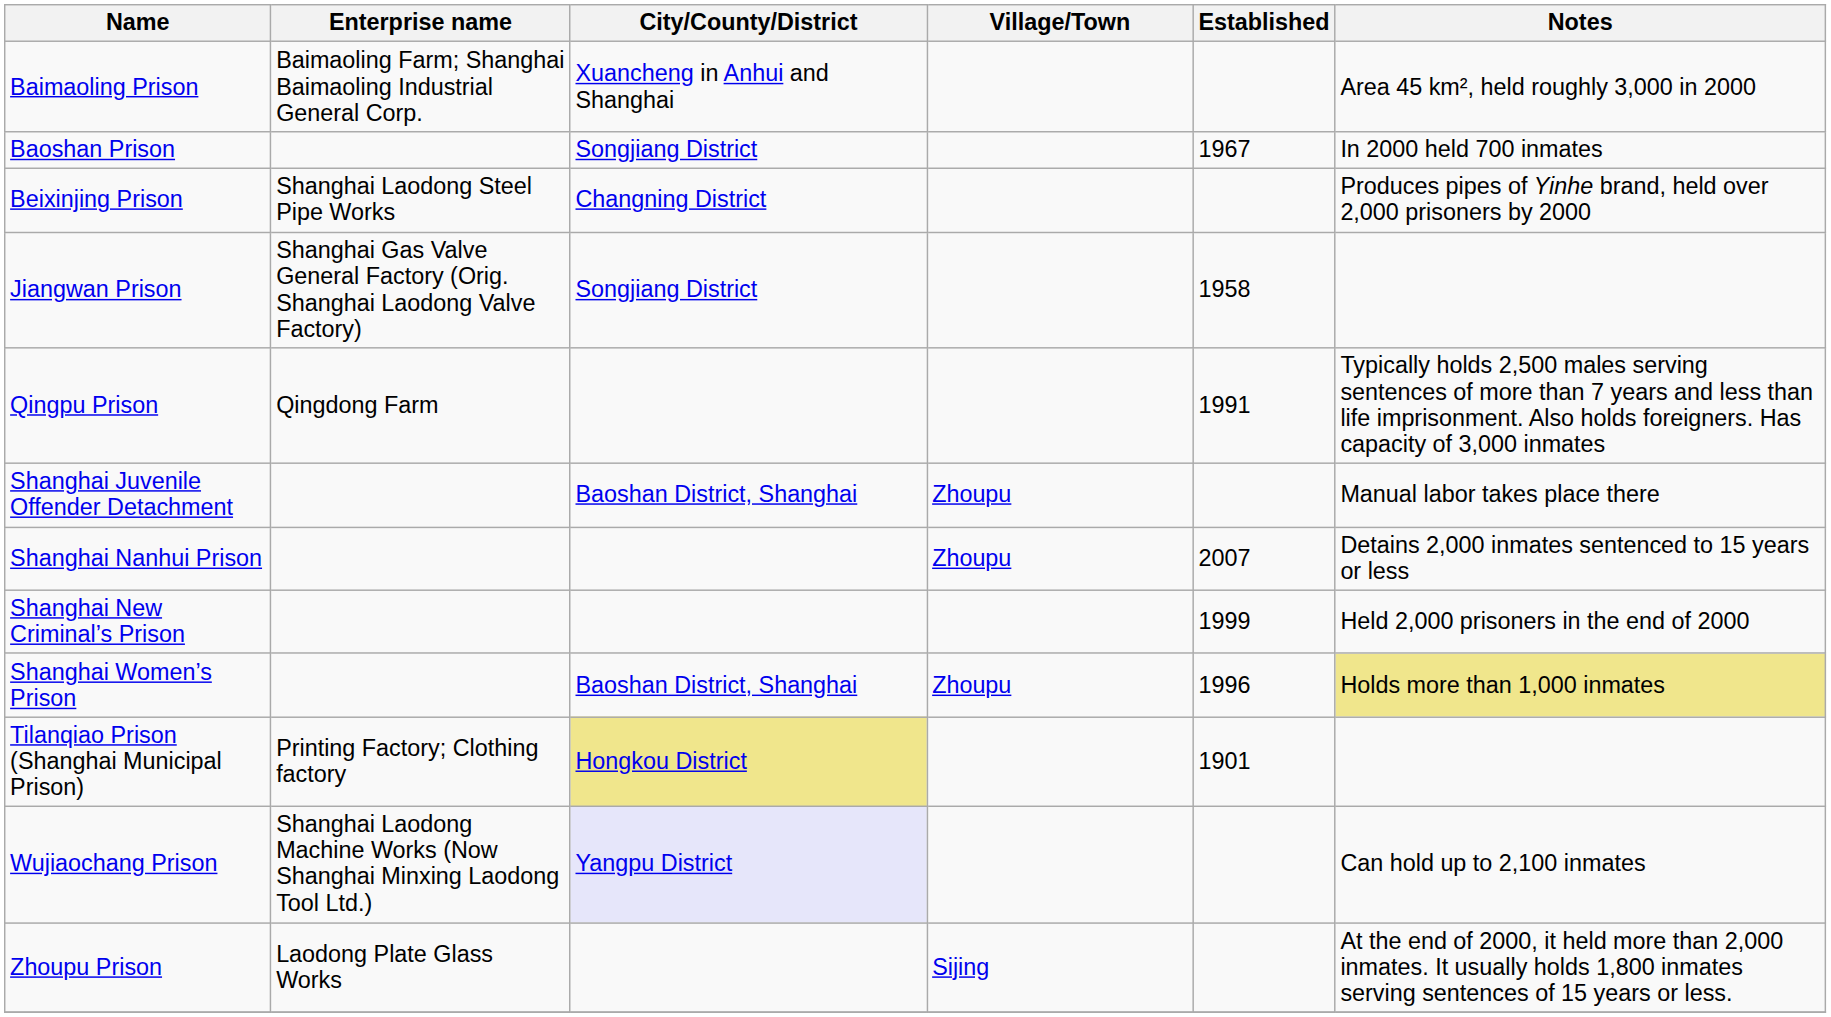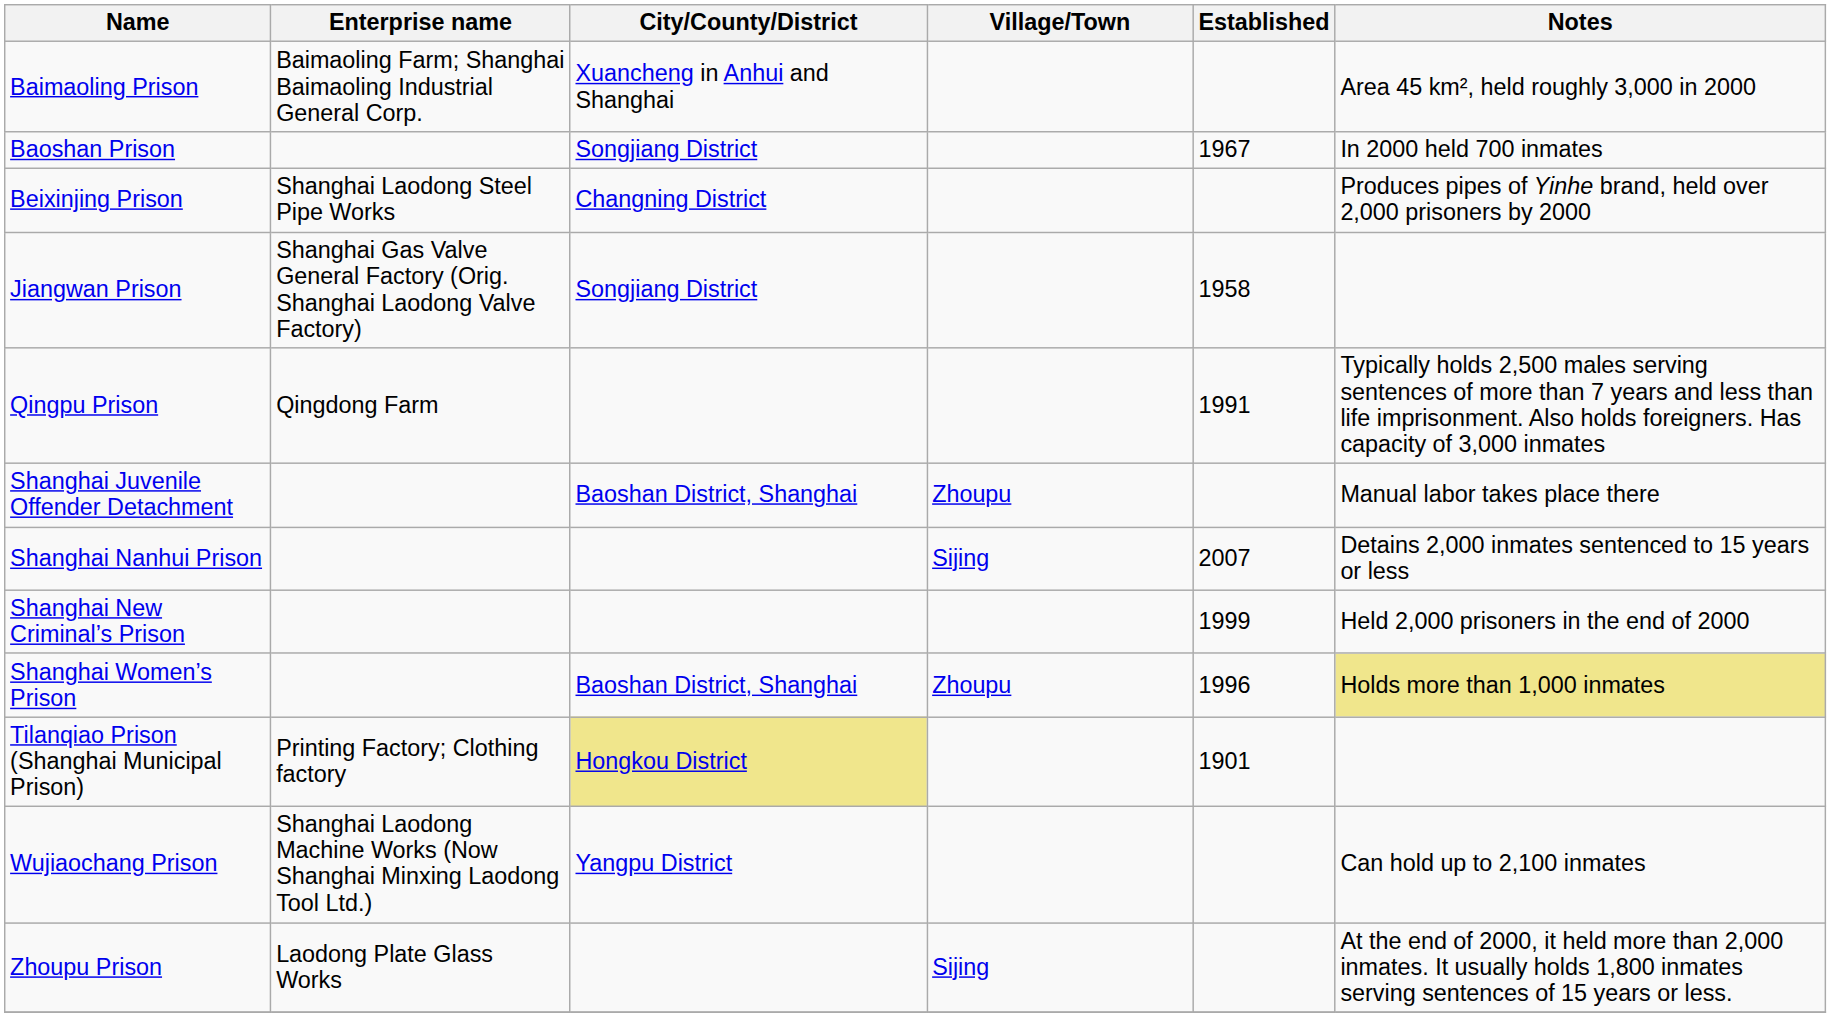 <table class="wikitable">
 <tr>
 <th width=15%>Name</th>
 <th width=17%>Enterprise name</th>
 <th width=20%>City/County/District</th>
 <th width=15%>Village/Town</th>
 <th width=5%>Established</th>
 <th width=28%>Notes</th>
 </tr>
 <tr>
 <td><a href='#'>Baimaoling Prison</a></td>
 <td>Baimaoling Farm; Shanghai Baimaoling Industrial General Corp.</td>
 <td><a href='#'>Xuancheng</a> in <a href='#'>Anhui</a> and Shanghai</td>
 <td></td>
 <td></td>
 <td>Area 45 km², held roughly 3,000 in 2000</td>
 </tr>
 <tr>
 <td><a href='#'>Baoshan Prison</a></td>
 <td></td>
 <td><a href='#'>Songjiang District</a></td>
 <td></td>
 <td>1967</td>
 <td>In 2000 held 700 inmates</td>
 </tr>
 <tr>
 <td><a href='#'>Beixinjing Prison</a></td>
 <td>Shanghai Laodong Steel Pipe Works</td>
 <td><a href='#'>Changning District</a></td>
 <td></td>
 <td></td>
 <td>Produces pipes of <em>Yinhe</em> brand, held over 2,000 prisoners by 2000</td>
 </tr>
 <tr>
 <td><a href='#'>Jiangwan Prison</a></td>
 <td>Shanghai Gas Valve General Factory (Orig. Shanghai Laodong Valve Factory)</td>
 <td><a href='#'>Songjiang District</a></td>
 <td></td>
 <td>1958</td>
 <td></td>
 </tr>
 <tr>
 <td><a href='#'>Qingpu Prison</a></td>
 <td>Qingdong Farm</td>
 <td></td>
 <td></td>
 <td>1991</td>
 <td>Typically holds 2,500 males serving sentences of more than 7 years and less than life imprisonment. Also holds foreigners. Has capacity of 3,000 inmates</td>
 </tr>
 <tr>
 <td><a href='#'>Shanghai Juvenile Offender Detachment</a></td>
 <td></td>
 <td><a href='#'>Baoshan District, Shanghai</a></td>
 <td><a href='#'>Zhoupu</a></td>
 <td></td>
 <td>Manual labor takes place there</td>
 </tr>
 <tr>
 <td><a href='#'>Shanghai Nanhui Prison</a></td>
 <td></td>
 <td></td>
-<td><a href='#'>Zhoupu</a></td>
+<td><a href='#'>Sijing</a></td>
 <td>2007</td>
 <td>Detains 2,000 inmates sentenced to 15 years or less</td>
 </tr>
 <tr>
 <td><a href='#'>Shanghai New Criminal’s Prison</a></td>
 <td></td>
 <td></td>
 <td></td>
 <td>1999</td>
 <td>Held 2,000 prisoners in the end of 2000</td>
 </tr>
 <tr>
 <td><a href='#'>Shanghai Women’s Prison</a></td>
 <td></td>
 <td><a href='#'>Baoshan District, Shanghai</a></td>
 <td><a href='#'>Zhoupu</a></td>
 <td>1996</td>
 <td style="background: khaki;">Holds more than 1,000 inmates</td>
 </tr>
 <tr>
 <td><a href='#'>Tilanqiao Prison</a> (Shanghai Municipal Prison)</td>
 <td>Printing Factory; Clothing factory</td>
 <td style="background: khaki;"><a href='#'>Hongkou District</a></td>
 <td></td>
 <td>1901</td>
 <td></td>
 </tr>
 <tr>
 <td><a href='#'>Wujiaochang Prison</a></td>
 <td>Shanghai Laodong Machine Works (Now Shanghai Minxing Laodong Tool Ltd.)</td>
-<td style="background: lavender;"><a href='#'>Yangpu District</a></td>
+<td><a href='#'>Yangpu District</a></td>
 <td></td>
 <td></td>
 <td>Can hold up to 2,100 inmates</td>
 </tr>
 <tr>
 <td><a href='#'>Zhoupu Prison</a></td>
 <td>Laodong Plate Glass Works</td>
 <td></td>
 <td><a href='#'>Sijing</a></td>
 <td></td>
 <td>At the end of 2000, it held more than 2,000 inmates. It usually holds 1,800 inmates serving sentences of 15 years or less.</td>
 </tr>
 <tr>
 </tr>
 </table>
